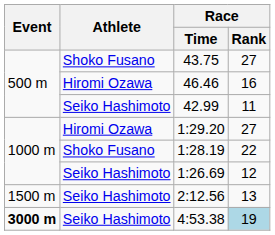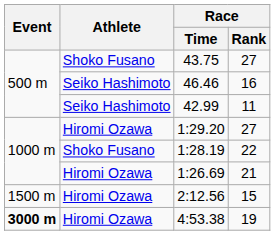 <table class="wikitable" border="1" style="font-size:90%">
 <tr>
 <th rowspan=2>Event</th>
 <th rowspan=2>Athlete</th>
 <th colspan=2>Race</th>
 </tr>
 <tr>
 <th>Time</th>
 <th>Rank</th>
 </tr>
 <tr>
 <td rowspan=3>500 m</td>
 <td><a href='#'>Shoko Fusano</a></td>
 <td align=center>43.75</td>
 <td align=center>27</td>
 </tr>
 <tr>
-<td><a href='#'>Hiromi Ozawa</a></td>
+<td><a href='#'>Seiko Hashimoto</a></td>
 <td align=center>46.46</td>
 <td align=center>16</td>
 </tr>
 <tr>
 <td><a href='#'>Seiko Hashimoto</a></td>
 <td align=center>42.99</td>
 <td align=center>11</td>
 </tr>
 <tr>
 <td rowspan=3>1000 m</td>
 <td><a href='#'>Hiromi Ozawa</a></td>
 <td align=center>1:29.20</td>
 <td align=center>27</td>
 </tr>
 <tr>
 <td><a href='#'>Shoko Fusano</a></td>
 <td align=center>1:28.19</td>
 <td align=center>22</td>
 </tr>
 <tr>
-<td><a href='#'>Seiko Hashimoto</a></td>
+<td><a href='#'>Hiromi Ozawa</a></td>
 <td align=center>1:26.69</td>
-<td align=center>12</td>
+<td align=center>21</td>
 </tr>
 <tr>
 <td>1500 m</td>
-<td><a href='#'>Seiko Hashimoto</a></td>
+<td><a href='#'>Hiromi Ozawa</a></td>
 <td align=center>2:12.56</td>
-<td align=center>13</td>
+<td align=center>15</td>
 </tr>
 <tr>
 <td><strong>3000 m</strong></td>
-<td><a href='#'>Seiko Hashimoto</a></td>
+<td><a href='#'>Hiromi Ozawa</a></td>
 <td align=center>4:53.38</td>
-<td align=center style="background: lightblue;">19</td>
+<td align=center>19</td>
 </tr>
 </table>
